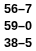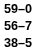 <table>
 <tr>
 <th width=200></th>
 <th width=100></th>
 <th width=200></th>
 </tr>
 <tr>
 <td align=right></td>
-<td align=center><strong>56–7</strong></td>
+<td align=center><strong>59–0</strong></td>
 <td></td>
 </tr>
 <tr>
 <td align=right></td>
-<td align=center><strong>59–0</strong></td>
+<td align=center><strong>56–7</strong></td>
 <td></td>
 </tr>
 <tr>
 <td align=right></td>
 <td align=center><strong>38–5</strong></td>
 <td></td>
 </tr>
 </table>
